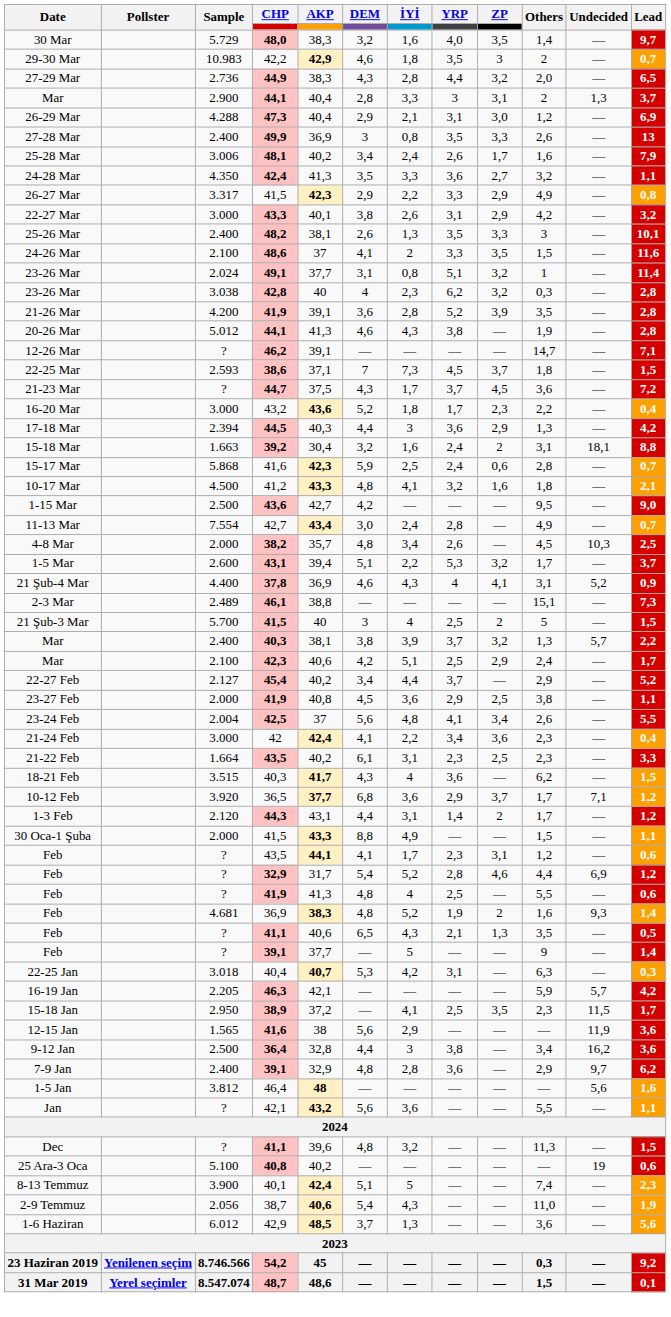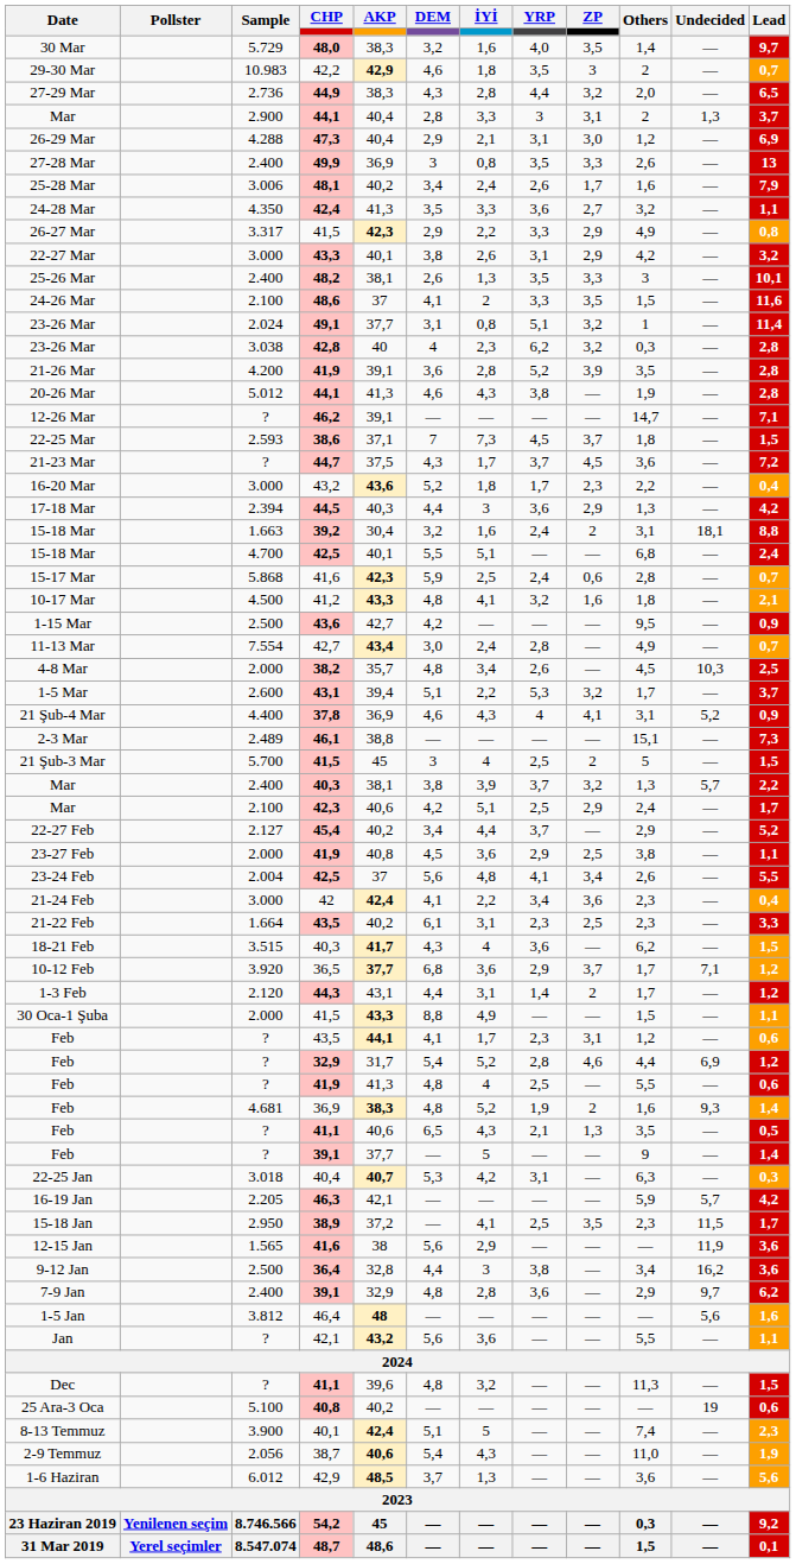 <table class="wikitable mw-collapsible" style="text-align:center; font-size:85%; line-height:14px;">
 <tr>
 <th rowspan="2">Date</th>
 <th rowspan="2">Pollster</th>
 <th rowspan="2">Sample</th>
 <th style="width:3em;"><a href='#'>CHP</a></th>
 <th style="width:3em;"><a href='#'>AKP</a></th>
 <th style="width:3em;"><a href='#'>DEM</a></th>
 <th style="width:3em;"><a href='#'>İYİ</a></th>
 <th style="width:3em;"><a href='#'>YRP</a></th>
 <th style="width:3em;"><a href='#'>ZP</a></th>
 <th rowspan="2">Others</th>
 <th rowspan="2">Undecided</th>
 <th rowspan="2">Lead</th>
 </tr>
 <tr>
 <th style="background:#d40000;"></th>
 <th style="background:#fda000;"></th>
 <th style="background:#734B9C;"></th>
 <th style="background:#0099cc;"></th>
 <th style="background:#414042;"></th>
 <th style="background:#000000;"></th>
 </tr>
 <tr>
 <td>30 Mar</td>
 <td></td>
 <td>5.729</td>
 <td style="background:#FFC2C2"><strong>48,0</strong></td>
 <td>38,3</td>
 <td>3,2</td>
 <td>1,6</td>
 <td>4,0</td>
 <td>3,5</td>
 <td>1,4</td>
 <td>—</td>
 <th style="background:#d40000; color:white;">9,7</th>
 </tr>
 <tr>
 <td>29-30 Mar</td>
 <td></td>
 <td>10.983</td>
 <td>42,2</td>
 <td style="background:#FFF1C4"><strong>42,9</strong></td>
 <td>4,6</td>
 <td>1,8</td>
 <td>3,5</td>
 <td>3</td>
 <td>2</td>
 <td>—</td>
 <th style="background:#fda000; color:white;">0,7</th>
 </tr>
 <tr>
 <td>27-29 Mar</td>
 <td></td>
 <td>2.736</td>
 <td style="background:#FFC2C2"><strong>44,9</strong></td>
 <td>38,3</td>
 <td>4,3</td>
 <td>2,8</td>
 <td>4,4</td>
 <td>3,2</td>
 <td>2,0</td>
 <td>—</td>
 <th style="background:#d40000; color:white;">6,5</th>
 </tr>
 <tr>
 <td>Mar</td>
 <td></td>
 <td>2.900</td>
 <td style="background:#FFC2C2"><strong>44,1</strong></td>
 <td>40,4</td>
 <td>2,8</td>
 <td>3,3</td>
 <td>3</td>
 <td>3,1</td>
 <td>2</td>
 <td>1,3</td>
 <th style="background:#d40000; color:white;">3,7</th>
 </tr>
 <tr>
 <td>26-29 Mar</td>
 <td></td>
 <td>4.288</td>
 <td style="background:#FFC2C2"><strong>47,3</strong></td>
 <td>40,4</td>
 <td>2,9</td>
 <td>2,1</td>
 <td>3,1</td>
 <td>3,0</td>
 <td>1,2</td>
 <td>—</td>
 <th style="background:#d40000; color:white;">6,9</th>
 </tr>
 <tr>
 <td>27-28 Mar</td>
 <td></td>
 <td>2.400</td>
 <td style="background:#FFC2C2"><strong>49,9</strong></td>
 <td>36,9</td>
 <td>3</td>
 <td>0,8</td>
 <td>3,5</td>
 <td>3,3</td>
 <td>2,6</td>
 <td>—</td>
 <th style="background:#d40000; color:white;">13</th>
 </tr>
 <tr>
 <td>25-28 Mar</td>
 <td></td>
 <td>3.006</td>
 <td style="background:#FFC2C2"><strong>48,1</strong></td>
 <td>40,2</td>
 <td>3,4</td>
 <td>2,4</td>
 <td>2,6</td>
 <td>1,7</td>
 <td>1,6</td>
 <td>—</td>
 <th style="background:#d40000; color:white;">7,9</th>
 </tr>
 <tr>
 <td>24-28 Mar</td>
 <td></td>
 <td>4.350</td>
 <td style="background:#FFC2C2"><strong>42,4</strong></td>
 <td>41,3</td>
 <td>3,5</td>
 <td>3,3</td>
 <td>3,6</td>
 <td>2,7</td>
 <td>3,2</td>
 <td>—</td>
 <th style="background:#d40000; color:white;">1,1</th>
 </tr>
 <tr>
 <td>26-27 Mar</td>
 <td></td>
 <td>3.317</td>
 <td>41,5</td>
 <td style="background:#FFF1C4"><strong>42,3</strong></td>
 <td>2,9</td>
 <td>2,2</td>
 <td>3,3</td>
 <td>2,9</td>
 <td>4,9</td>
 <td>—</td>
 <th style="background:#fda000; color:white;">0,8</th>
 </tr>
 <tr>
 <td>22-27 Mar</td>
 <td></td>
 <td>3.000</td>
 <td style="background:#FFC2C2"><strong>43,3</strong></td>
 <td>40,1</td>
 <td>3,8</td>
 <td>2,6</td>
 <td>3,1</td>
 <td>2,9</td>
 <td>4,2</td>
 <td>—</td>
 <th style="background:#d40000; color:white;">3,2</th>
 </tr>
 <tr>
 <td>25-26 Mar</td>
 <td></td>
 <td>2.400</td>
 <td style="background:#FFC2C2"><strong>48,2</strong></td>
 <td>38,1</td>
 <td>2,6</td>
 <td>1,3</td>
 <td>3,5</td>
 <td>3,3</td>
 <td>3</td>
 <td>—</td>
 <th style="background:#d40000; color:white;">10,1</th>
 </tr>
 <tr>
 <td>24-26 Mar</td>
 <td></td>
 <td>2.100</td>
 <td style="background:#FFC2C2"><strong>48,6</strong></td>
 <td>37</td>
 <td>4,1</td>
 <td>2</td>
 <td>3,3</td>
 <td>3,5</td>
 <td>1,5</td>
 <td>—</td>
 <th style="background:#d40000; color:white;">11,6</th>
 </tr>
 <tr>
 <td>23-26 Mar</td>
 <td></td>
 <td>2.024</td>
 <td style="background:#FFC2C2"><strong>49,1</strong></td>
 <td>37,7</td>
 <td>3,1</td>
 <td>0,8</td>
 <td>5,1</td>
 <td>3,2</td>
 <td>1</td>
 <td>—</td>
 <th style="background:#d40000; color:white;">11,4</th>
 </tr>
 <tr>
 <td>23-26 Mar</td>
 <td></td>
 <td>3.038</td>
 <td style="background:#FFC2C2"><strong>42,8</strong></td>
 <td>40</td>
 <td>4</td>
 <td>2,3</td>
 <td>6,2</td>
 <td>3,2</td>
 <td>0,3</td>
 <td>—</td>
 <th style="background:#d40000; color:white;">2,8</th>
 </tr>
 <tr>
 <td>21-26 Mar</td>
 <td></td>
 <td>4.200</td>
 <td style="background:#FFC2C2"><strong>41,9</strong></td>
 <td>39,1</td>
 <td>3,6</td>
 <td>2,8</td>
 <td>5,2</td>
 <td>3,9</td>
 <td>3,5</td>
 <td>—</td>
 <th style="background:#d40000; color:white;">2,8</th>
 </tr>
 <tr>
 <td>20-26 Mar</td>
 <td></td>
 <td>5.012</td>
 <td style="background:#FFC2C2"><strong>44,1</strong></td>
 <td>41,3</td>
 <td>4,6</td>
 <td>4,3</td>
 <td>3,8</td>
 <td>—</td>
 <td>1,9</td>
 <td>—</td>
 <th style="background:#d40000; color:white;">2,8</th>
 </tr>
 <tr>
 <td>12-26 Mar</td>
 <td></td>
 <td>?</td>
 <td style="background:#FFC2C2"><strong>46,2</strong></td>
 <td>39,1</td>
 <td>—</td>
 <td>—</td>
 <td>—</td>
 <td>—</td>
 <td>14,7</td>
 <td>—</td>
 <th style="background:#d40000; color:white;">7,1</th>
 </tr>
 <tr>
 <td>22-25 Mar</td>
 <td></td>
 <td>2.593</td>
 <td style="background:#FFC2C2"><strong>38,6</strong></td>
 <td>37,1</td>
 <td>7</td>
 <td>7,3</td>
 <td>4,5</td>
 <td>3,7</td>
 <td>1,8</td>
 <td>—</td>
 <th style="background:#d40000; color:white;">1,5</th>
 </tr>
 <tr>
 <td>21-23 Mar</td>
 <td></td>
 <td>?</td>
 <td style="background:#FFC2C2"><strong>44,7</strong></td>
 <td>37,5</td>
 <td>4,3</td>
 <td>1,7</td>
 <td>3,7</td>
 <td>4,5</td>
 <td>3,6</td>
 <td>—</td>
 <th style="background:#d40000; color:white;">7,2</th>
 </tr>
 <tr>
 <td>16-20 Mar</td>
 <td></td>
 <td>3.000</td>
 <td>43,2</td>
 <td style="background:#FFF1C4"><strong>43,6</strong></td>
 <td>5,2</td>
 <td>1,8</td>
 <td>1,7</td>
 <td>2,3</td>
 <td>2,2</td>
 <td>—</td>
 <th style="background:#fda000; color:white;">0,4</th>
 </tr>
 <tr>
 <td>17-18 Mar</td>
 <td></td>
 <td>2.394</td>
 <td style="background:#FFC2C2"><strong>44,5</strong></td>
 <td>40,3</td>
 <td>4,4</td>
 <td>3</td>
 <td>3,6</td>
 <td>2,9</td>
 <td>1,3</td>
 <td>—</td>
 <th style="background:#d40000; color:white;">4,2</th>
 </tr>
 <tr>
 <td>15-18 Mar</td>
 <td></td>
 <td>1.663</td>
 <td style="background:#FFC2C2"><strong>39,2</strong></td>
 <td>30,4</td>
 <td>3,2</td>
 <td>1,6</td>
 <td>2,4</td>
 <td>2</td>
 <td>3,1</td>
 <td>18,1</td>
 <th style="background:#d40000; color:white;">8,8</th>
 </tr>
 <tr>
+<td>15-18 Mar</td>
+<td></td>
+<td>4.700</td>
+<td style="background:#FFC2C2"><strong>42,5</strong></td>
+<td>40,1</td>
+<td>5,5</td>
+<td>5,1</td>
+<td>—</td>
+<td>—</td>
+<td>6,8</td>
+<td>—</td>
+<th style="background:#d40000; color:white;">2,4</th>
+</tr>
+<tr>
 <td>15-17 Mar</td>
 <td></td>
 <td>5.868</td>
 <td>41,6</td>
 <td style="background:#FFF1C4"><strong>42,3</strong></td>
 <td>5,9</td>
 <td>2,5</td>
 <td>2,4</td>
 <td>0,6</td>
 <td>2,8</td>
 <td>—</td>
 <th style="background:#fda000; color:white;">0,7</th>
 </tr>
 <tr>
 <td>10-17 Mar</td>
 <td></td>
 <td>4.500</td>
 <td>41,2</td>
 <td style="background:#FFF1C4"><strong>43,3</strong></td>
 <td>4,8</td>
 <td>4,1</td>
 <td>3,2</td>
 <td>1,6</td>
 <td>1,8</td>
 <td>—</td>
 <th style="background:#fda000; color:white;">2,1</th>
 </tr>
 <tr>
 <td>1-15 Mar</td>
 <td></td>
 <td>2.500</td>
 <td style="background:#FFC2C2"><strong>43,6</strong></td>
 <td>42,7</td>
 <td>4,2</td>
 <td>—</td>
 <td>—</td>
 <td>—</td>
 <td>9,5</td>
 <td>—</td>
-<th style="background:#d40000; color:white;">9,0</th>
+<th style="background:#d40000; color:white;">0,9</th>
 </tr>
 <tr>
 <td>11-13 Mar</td>
 <td></td>
 <td>7.554</td>
 <td>42,7</td>
 <td style="background:#FFF1C4"><strong>43,4</strong></td>
 <td>3,0</td>
 <td>2,4</td>
 <td>2,8</td>
 <td>—</td>
 <td>4,9</td>
 <td>—</td>
 <th style="background:#fda000; color:white;">0,7</th>
 </tr>
 <tr>
 <td>4-8 Mar</td>
 <td></td>
 <td>2.000</td>
 <td style="background:#FFC2C2"><strong>38,2</strong></td>
 <td>35,7</td>
 <td>4,8</td>
 <td>3,4</td>
 <td>2,6</td>
 <td>—</td>
 <td>4,5</td>
 <td>10,3</td>
 <th style="background:#d40000; color:white;">2,5</th>
 </tr>
 <tr>
 <td>1-5 Mar</td>
 <td></td>
 <td>2.600</td>
 <td style="background:#FFC2C2"><strong>43,1</strong></td>
 <td>39,4</td>
 <td>5,1</td>
 <td>2,2</td>
 <td>5,3</td>
 <td>3,2</td>
 <td>1,7</td>
 <td>—</td>
 <th style="background:#d40000; color:white;">3,7</th>
 </tr>
 <tr>
 <td>21 Şub-4 Mar</td>
 <td></td>
 <td>4.400</td>
 <td style="background:#FFC2C2"><strong>37,8</strong></td>
 <td>36,9</td>
 <td>4,6</td>
 <td>4,3</td>
 <td>4</td>
 <td>4,1</td>
 <td>3,1</td>
 <td>5,2</td>
 <th style="background:#d40000; color:white;">0,9</th>
 </tr>
 <tr>
 <td>2-3 Mar</td>
 <td></td>
 <td>2.489</td>
 <td style="background:#FFC2C2"><strong>46,1</strong></td>
 <td>38,8</td>
 <td>—</td>
 <td>—</td>
 <td>—</td>
 <td>—</td>
 <td>15,1</td>
 <td>—</td>
 <th style="background:#d40000; color:white;">7,3</th>
 </tr>
 <tr>
 <td>21 Şub-3 Mar</td>
 <td></td>
 <td>5.700</td>
 <td style="background:#FFC2C2"><strong>41,5</strong></td>
-<td>40</td>
+<td>45</td>
 <td>3</td>
 <td>4</td>
 <td>2,5</td>
 <td>2</td>
 <td>5</td>
 <td>—</td>
 <th style="background:#d40000; color:white;">1,5</th>
 </tr>
 <tr>
 <td>Mar</td>
 <td></td>
 <td>2.400</td>
 <td style="background:#FFC2C2"><strong>40,3</strong></td>
 <td>38,1</td>
 <td>3,8</td>
 <td>3,9</td>
 <td>3,7</td>
 <td>3,2</td>
 <td>1,3</td>
 <td>5,7</td>
 <th style="background:#d40000; color:white;">2,2</th>
 </tr>
 <tr>
 <td>Mar</td>
 <td></td>
 <td>2.100</td>
 <td style="background:#FFC2C2"><strong>42,3</strong></td>
 <td>40,6</td>
 <td>4,2</td>
 <td>5,1</td>
 <td>2,5</td>
 <td>2,9</td>
 <td>2,4</td>
 <td>—</td>
 <th style="background:#d40000; color:white;">1,7</th>
 </tr>
 <tr>
 <td>22-27 Feb</td>
 <td></td>
 <td>2.127</td>
 <td style="background:#FFC2C2"><strong>45,4</strong></td>
 <td>40,2</td>
 <td>3,4</td>
 <td>4,4</td>
 <td>3,7</td>
 <td>—</td>
 <td>2,9</td>
 <td>—</td>
 <th style="background:#d40000; color:white;">5,2</th>
 </tr>
 <tr>
 <td>23-27 Feb</td>
 <td></td>
 <td>2.000</td>
 <td style="background:#FFC2C2"><strong>41,9</strong></td>
 <td>40,8</td>
 <td>4,5</td>
 <td>3,6</td>
 <td>2,9</td>
 <td>2,5</td>
 <td>3,8</td>
 <td>—</td>
 <th style="background:#d40000; color:white;">1,1</th>
 </tr>
 <tr>
 <td>23-24 Feb</td>
 <td></td>
 <td>2.004</td>
 <td style="background:#FFC2C2"><strong>42,5</strong></td>
 <td>37</td>
 <td>5,6</td>
 <td>4,8</td>
 <td>4,1</td>
 <td>3,4</td>
 <td>2,6</td>
 <td>—</td>
 <th style="background:#d40000; color:white;">5,5</th>
 </tr>
 <tr>
 <td>21-24 Feb</td>
 <td></td>
 <td>3.000</td>
 <td>42</td>
 <td style="background:#FFF1C4"><strong>42,4</strong></td>
 <td>4,1</td>
 <td>2,2</td>
 <td>3,4</td>
 <td>3,6</td>
 <td>2,3</td>
 <td>—</td>
 <th style="background:#fda000; color:white;">0,4</th>
 </tr>
 <tr>
 <td>21-22 Feb</td>
 <td></td>
 <td>1.664</td>
 <td style="background:#FFC2C2"><strong>43,5</strong></td>
 <td>40,2</td>
 <td>6,1</td>
 <td>3,1</td>
 <td>2,3</td>
 <td>2,5</td>
 <td>2,3</td>
 <td>—</td>
 <th style="background:#d40000; color:white;">3,3</th>
 </tr>
 <tr>
 <td>18-21 Feb</td>
 <td></td>
 <td>3.515</td>
 <td>40,3</td>
 <td style="background:#FFF1C4"><strong>41,7</strong></td>
 <td>4,3</td>
 <td>4</td>
 <td>3,6</td>
 <td>—</td>
 <td>6,2</td>
 <td>—</td>
 <th style="background:#fda000; color:white;">1,5</th>
 </tr>
 <tr>
 <td>10-12 Feb</td>
 <td></td>
 <td>3.920</td>
 <td>36,5</td>
 <td style="background:#FFF1C4"><strong>37,7</strong></td>
 <td>6,8</td>
 <td>3,6</td>
 <td>2,9</td>
 <td>3,7</td>
 <td>1,7</td>
 <td>7,1</td>
 <th style="background:#fda000; color:white;">1,2</th>
 </tr>
 <tr>
 <td>1-3 Feb</td>
 <td></td>
 <td>2.120</td>
 <td style="background:#FFC2C2"><strong>44,3</strong></td>
 <td>43,1</td>
 <td>4,4</td>
 <td>3,1</td>
 <td>1,4</td>
 <td>2</td>
 <td>1,7</td>
 <td>—</td>
 <th style="background:#d40000; color:white;">1,2</th>
 </tr>
 <tr>
 <td>30 Oca-1 Şuba</td>
 <td></td>
 <td>2.000</td>
 <td>41,5</td>
 <td style="background:#FFF1C4"><strong>43,3</strong></td>
 <td>8,8</td>
 <td>4,9</td>
 <td>—</td>
 <td>—</td>
 <td>1,5</td>
 <td>—</td>
 <th style="background:#fda000; color:white;">1,1</th>
 </tr>
 <tr>
 <td>Feb</td>
 <td></td>
 <td>?</td>
 <td>43,5</td>
 <td style="background:#FFF1C4"><strong>44,1</strong></td>
 <td>4,1</td>
 <td>1,7</td>
 <td>2,3</td>
 <td>3,1</td>
 <td>1,2</td>
 <td>—</td>
 <th style="background:#fda000; color:white;">0,6</th>
 </tr>
 <tr>
 <td>Feb</td>
 <td></td>
 <td>?</td>
 <td style="background:#FFC2C2"><strong>32,9</strong></td>
 <td>31,7</td>
 <td>5,4</td>
 <td>5,2</td>
 <td>2,8</td>
 <td>4,6</td>
 <td>4,4</td>
 <td>6,9</td>
 <th style="background:#d40000; color:white;">1,2</th>
 </tr>
 <tr>
 <td>Feb</td>
 <td></td>
 <td>?</td>
 <td style="background:#FFC2C2"><strong>41,9</strong></td>
 <td>41,3</td>
 <td>4,8</td>
 <td>4</td>
 <td>2,5</td>
 <td>—</td>
 <td>5,5</td>
 <td>—</td>
 <th style="background:#d40000; color:white;">0,6</th>
 </tr>
 <tr>
 <td>Feb</td>
 <td></td>
 <td>4.681</td>
 <td>36,9</td>
 <td style="background:#FFF1C4"><strong>38,3</strong></td>
 <td>4,8</td>
 <td>5,2</td>
 <td>1,9</td>
 <td>2</td>
 <td>1,6</td>
 <td>9,3</td>
 <th style="background:#fda000; color:white;">1,4</th>
 </tr>
 <tr>
 <td>Feb</td>
 <td></td>
 <td>?</td>
 <td style="background:#FFC2C2"><strong>41,1</strong></td>
 <td>40,6</td>
 <td>6,5</td>
 <td>4,3</td>
 <td>2,1</td>
 <td>1,3</td>
 <td>3,5</td>
 <td>—</td>
 <th style="background:#d40000; color:white;">0,5</th>
 </tr>
 <tr>
 <td>Feb</td>
 <td></td>
 <td>?</td>
 <td style="background:#FFC2C2"><strong>39,1</strong></td>
 <td>37,7</td>
 <td>—</td>
 <td>5</td>
 <td>—</td>
 <td>—</td>
 <td>9</td>
 <td>—</td>
 <th style="background:#d40000; color:white;">1,4</th>
 </tr>
 <tr>
 <td>22-25 Jan</td>
 <td></td>
 <td>3.018</td>
 <td>40,4</td>
 <td style="background:#FFF1C4"><strong>40,7</strong></td>
 <td>5,3</td>
 <td>4,2</td>
 <td>3,1</td>
 <td>—</td>
 <td>6,3</td>
 <td>—</td>
 <th style="background:#fda000; color:white;">0,3</th>
 </tr>
 <tr>
 <td>16-19 Jan</td>
 <td></td>
 <td>2.205</td>
 <td style="background:#FFC2C2"><strong>46,3</strong></td>
 <td>42,1</td>
 <td>—</td>
 <td>—</td>
 <td>—</td>
 <td>—</td>
 <td>5,9</td>
 <td>5,7</td>
 <th style="background:#d40000; color:white;">4,2</th>
 </tr>
 <tr>
 <td>15-18 Jan</td>
 <td></td>
 <td>2.950</td>
 <td style="background:#FFC2C2"><strong>38,9</strong></td>
 <td>37,2</td>
 <td>—</td>
 <td>4,1</td>
 <td>2,5</td>
 <td>3,5</td>
 <td>2,3</td>
 <td>11,5</td>
 <th style="background:#d40000; color:white;">1,7</th>
 </tr>
 <tr>
 <td>12-15 Jan</td>
 <td></td>
 <td>1.565</td>
 <td style="background:#FFC2C2"><strong>41,6</strong></td>
 <td>38</td>
 <td>5,6</td>
 <td>2,9</td>
 <td>—</td>
 <td>—</td>
 <td>—</td>
 <td>11,9</td>
 <th style="background:#d40000; color:white;">3,6</th>
 </tr>
 <tr>
 <td>9-12 Jan</td>
 <td></td>
 <td>2.500</td>
 <td style="background:#FFC2C2"><strong>36,4</strong></td>
 <td>32,8</td>
 <td>4,4</td>
 <td>3</td>
 <td>3,8</td>
 <td>—</td>
 <td>3,4</td>
 <td>16,2</td>
 <th style="background:#d40000; color:white;">3,6</th>
 </tr>
 <tr>
 <td>7-9 Jan</td>
 <td></td>
 <td>2.400</td>
 <td style="background:#FFC2C2"><strong>39,1</strong></td>
 <td>32,9</td>
 <td>4,8</td>
 <td>2,8</td>
 <td>3,6</td>
 <td>—</td>
 <td>2,9</td>
 <td>9,7</td>
 <th style="background:#d40000; color:white;">6,2</th>
 </tr>
 <tr>
 <td>1-5 Jan</td>
 <td></td>
 <td>3.812</td>
 <td>46,4</td>
 <td style="background:#FFF1C4"><strong>48</strong></td>
 <td>—</td>
 <td>—</td>
 <td>—</td>
 <td>—</td>
 <td>—</td>
 <td>5,6</td>
 <th style="background:#fda000; color:white;">1,6</th>
 </tr>
 <tr>
 <td>Jan</td>
 <td></td>
 <td>?</td>
 <td>42,1</td>
 <td style="background:#FFF1C4"><strong>43,2</strong></td>
 <td>5,6</td>
 <td>3,6</td>
 <td>—</td>
 <td>—</td>
 <td>5,5</td>
 <td>—</td>
 <th style="background:#fda000; color:white;">1,1</th>
 </tr>
 <tr>
 <th colspan="12">2024</th>
 </tr>
 <tr>
 <td>Dec</td>
 <td></td>
 <td>?</td>
 <td style="background:#FFC2C2"><strong>41,1</strong></td>
 <td>39,6</td>
 <td>4,8</td>
 <td>3,2</td>
 <td>—</td>
 <td>—</td>
 <td>11,3</td>
 <td>—</td>
 <th style="background:#d40000; color:white;">1,5</th>
 </tr>
 <tr>
 <td>25 Ara-3 Oca</td>
 <td></td>
 <td>5.100</td>
 <td style="background:#FFC2C2"><strong>40,8</strong></td>
 <td>40,2</td>
 <td>—</td>
 <td>—</td>
 <td>—</td>
 <td>—</td>
 <td>—</td>
 <td>19</td>
 <th style="background:#d40000; color:white;">0,6</th>
 </tr>
 <tr>
 <td>8-13 Temmuz</td>
 <td></td>
 <td>3.900</td>
 <td>40,1</td>
 <td style="background:#FFF1C4"><strong>42,4</strong></td>
 <td>5,1</td>
 <td>5</td>
 <td>—</td>
 <td>—</td>
 <td>7,4</td>
 <td>—</td>
 <th style="background:#fda000; color:white;">2,3</th>
 </tr>
 <tr>
 <td>2-9 Temmuz</td>
 <td></td>
 <td>2.056</td>
 <td>38,7</td>
 <td style="background:#FFF1C4"><strong>40,6</strong></td>
 <td>5,4</td>
 <td>4,3</td>
 <td>—</td>
 <td>—</td>
 <td>11,0</td>
 <td>—</td>
 <th style="background:#fda000; color:white;">1,9</th>
 </tr>
 <tr>
 <td>1-6 Haziran</td>
 <td></td>
 <td>6.012</td>
 <td>42,9</td>
 <td style="background:#FFF1C4"><strong>48,5</strong></td>
 <td>3,7</td>
 <td>1,3</td>
 <td>—</td>
 <td>—</td>
 <td>3,6</td>
 <td>—</td>
 <th style="background:#fda000; color:white;">5,6</th>
 </tr>
 <tr>
 <th colspan="12">2023</th>
 </tr>
 <tr>
 <th>23 Haziran 2019</th>
 <th><a href='#'>Yenilenen seçim</a></th>
 <th>8.746.566</th>
 <td style="background:#FFC2C2"><strong>54,2</strong></td>
 <th>45</th>
 <th>—</th>
 <th>—</th>
 <th>—</th>
 <th>—</th>
 <th>0,3</th>
 <th>—</th>
 <th style="background:#d40000; color:white;">9,2</th>
 </tr>
 <tr>
 <th>31 Mar 2019</th>
 <th><a href='#'>Yerel seçimler</a></th>
 <th><strong>8.547.074</strong></th>
 <td style="background:#FFC2C2"><strong>48,7</strong></td>
 <th>48,6</th>
 <th>—</th>
 <th>—</th>
 <th>—</th>
 <th>—</th>
 <th>1,5</th>
 <th>—</th>
 <th style="background:#d40000; color:white;">0,1</th>
 </tr>
 </table>
